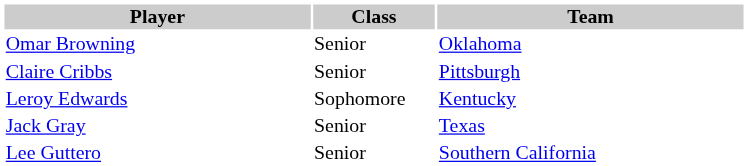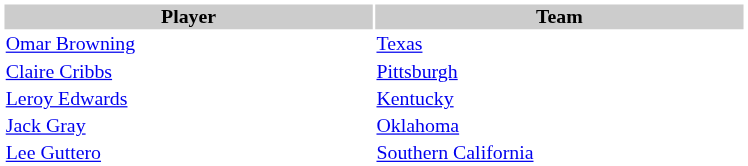 <table style="width:600px" "border:'1' 'solid' 'gray'">
 <tr>
 <th style="background:#CCCCCC;width:40%">Player</th>
-<th style="background:#CCCCCC;width:16%">Class</th>
 <th style="background:#CCCCCC;width:40%">Team</th>
 </tr>
 <tr>
 <td><a href='#'>Omar Browning</a></td>
-<td>Senior</td>
-<td><a href='#'>Oklahoma</a></td>
+<td><a href='#'>Texas</a></td>
 </tr>
 <tr>
 <td><a href='#'>Claire Cribbs</a></td>
-<td>Senior</td>
 <td><a href='#'>Pittsburgh</a></td>
 </tr>
 <tr>
 <td><a href='#'>Leroy Edwards</a></td>
-<td>Sophomore</td>
 <td><a href='#'>Kentucky</a></td>
 </tr>
 <tr>
 <td><a href='#'>Jack Gray</a></td>
-<td>Senior</td>
-<td><a href='#'>Texas</a></td>
+<td><a href='#'>Oklahoma</a></td>
 </tr>
 <tr>
 <td><a href='#'>Lee Guttero</a></td>
-<td>Senior</td>
 <td><a href='#'>Southern California</a></td>
 </tr>
 </table>
